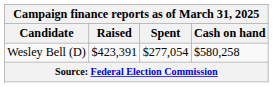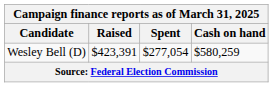 <table class="wikitable sortable">
 <tr>
 <th colspan=4>Campaign finance reports as of March 31, 2025</th>
 </tr>
 <tr style="text-align:center;">
 <th>Candidate</th>
 <th>Raised</th>
 <th>Spent</th>
 <th>Cash on hand</th>
 </tr>
 <tr>
 <td>Wesley Bell (D)</td>
 <td>$423,391</td>
 <td>$277,054</td>
-<td>$580,258</td>
+<td>$580,259</td>
 </tr>
 <tr>
 <th colspan="4"><small>Source: <a href='#'>Federal Election Commission</a></small></th>
 </tr>
 </table>
